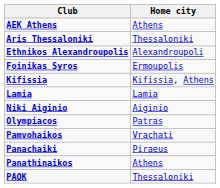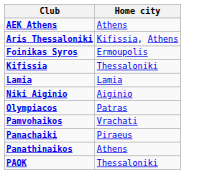 <table class="wikitable">
 <tr>
 <th>Club</th>
 <th>Home city</th>
 </tr>
 <tr>
 <td align="left"><strong><a href='#'>AEK Athens</a></strong></td>
 <td><a href='#'>Athens</a></td>
 </tr>
 <tr>
 <td align="left"><strong><a href='#'>Aris Thessaloniki</a></strong></td>
-<td><a href='#'>Thessaloniki</a></td>
-</tr>
-<tr>
-<td align="left"><strong><a href='#'>Ethnikos Alexandroupolis</a></strong></td>
-<td><a href='#'>Alexandroupoli</a></td>
+<td><a href='#'>Kifissia</a>, <a href='#'>Athens</a></td>
 </tr>
 <tr>
 <td align="left"><strong><a href='#'>Foinikas Syros</a></strong></td>
 <td><a href='#'>Ermoupolis</a></td>
 </tr>
 <tr>
 <td align="left"><strong><a href='#'>Kifissia</a></strong></td>
-<td><a href='#'>Kifissia</a>, <a href='#'>Athens</a></td>
+<td><a href='#'>Thessaloniki</a></td>
 </tr>
 <tr>
 <td align="left"><strong><a href='#'>Lamia</a></strong></td>
 <td><a href='#'>Lamia</a></td>
 </tr>
 <tr>
 <td align="left"><strong><a href='#'>Niki Aiginio</a></strong></td>
 <td><a href='#'>Aiginio</a></td>
 </tr>
 <tr>
 <td align="left"><strong><a href='#'>Olympiacos</a></strong></td>
 <td><a href='#'>Patras</a></td>
 </tr>
 <tr>
 <td align="left"><strong><a href='#'>Pamvohaikos</a></strong></td>
 <td><a href='#'>Vrachati</a></td>
 </tr>
 <tr>
 <td align="left"><strong><a href='#'>Panachaiki</a></strong></td>
 <td><a href='#'>Piraeus</a></td>
 </tr>
 <tr>
 <td align="left"><strong><a href='#'>Panathinaikos</a></strong></td>
 <td><a href='#'>Athens</a></td>
 </tr>
 <tr>
 <td align="left"><strong><a href='#'>PAOK</a></strong></td>
 <td><a href='#'>Thessaloniki</a></td>
 </tr>
 </table>
